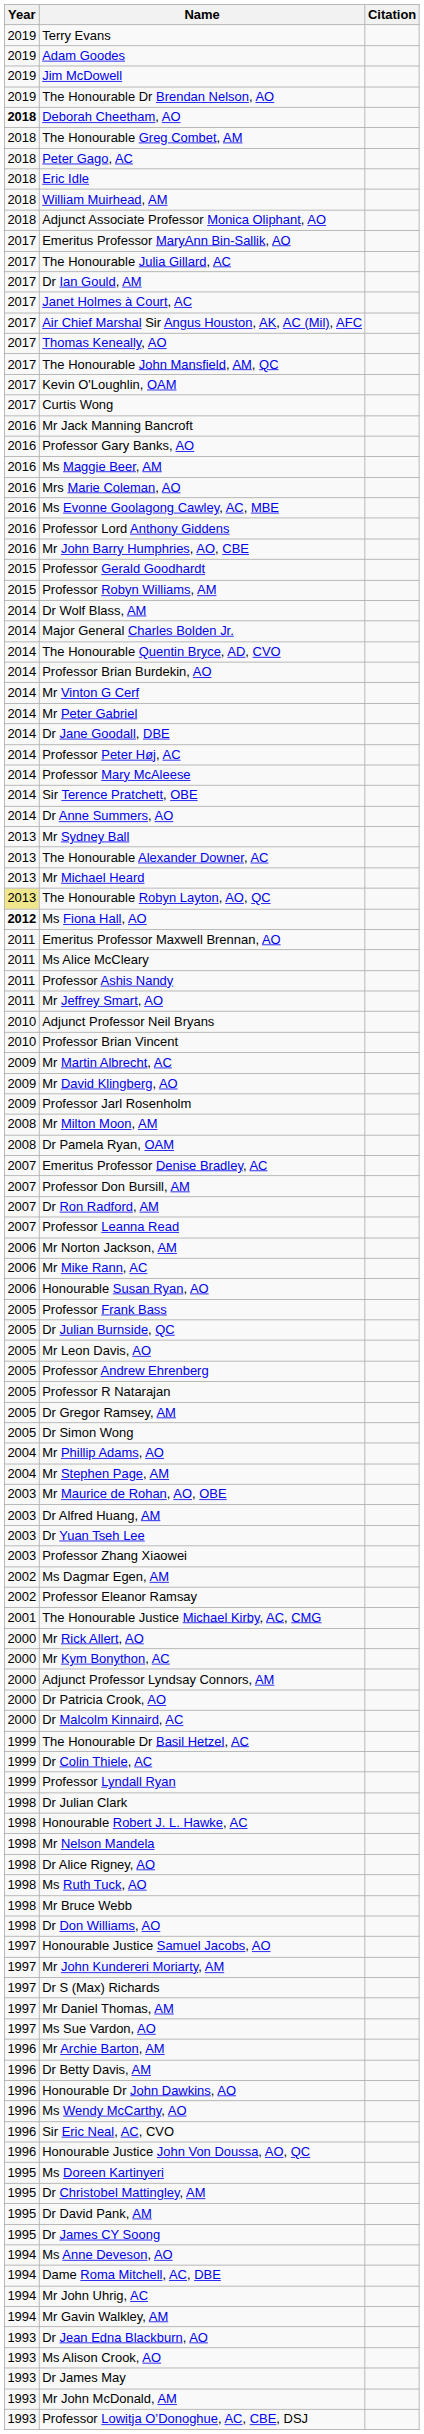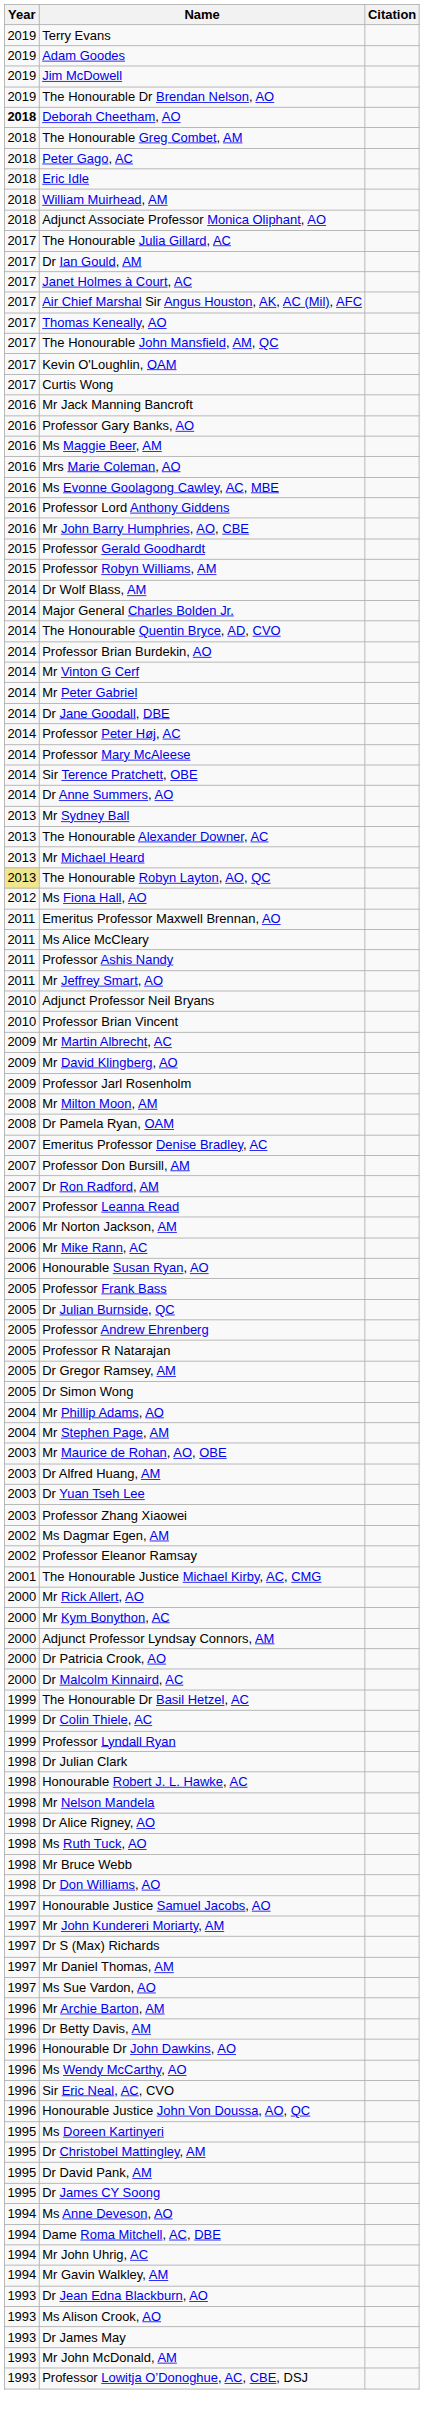 <table class="wikitable mw-collapsible autocollapse">
 <tr>
 <th>Year</th>
 <th>Name</th>
 <th>Citation</th>
 </tr>
 <tr>
 <td>2019</td>
 <td>Terry Evans</td>
 <td></td>
 </tr>
 <tr>
 <td>2019</td>
 <td><a href='#'>Adam Goodes</a></td>
 <td></td>
 </tr>
 <tr>
 <td>2019</td>
 <td><a href='#'>Jim McDowell</a></td>
 <td></td>
 </tr>
 <tr>
 <td>2019</td>
 <td>The Honourable Dr <a href='#'>Brendan Nelson</a>, <a href='#'>AO</a></td>
 <td></td>
 </tr>
 <tr>
 <td><strong>2018</strong></td>
 <td><a href='#'>Deborah Cheetham</a>, <a href='#'>AO</a></td>
 <td></td>
 </tr>
 <tr>
 <td>2018</td>
 <td>The Honourable <a href='#'>Greg Combet</a>, <a href='#'>AM</a></td>
 <td></td>
 </tr>
 <tr>
 <td>2018</td>
 <td><a href='#'>Peter Gago</a>, <a href='#'>AC</a></td>
 <td></td>
 </tr>
 <tr>
 <td>2018</td>
 <td><a href='#'>Eric Idle</a></td>
 <td></td>
 </tr>
 <tr>
 <td>2018</td>
 <td><a href='#'>William Muirhead</a>, <a href='#'>AM</a></td>
 <td></td>
 </tr>
 <tr>
 <td>2018</td>
 <td>Adjunct Associate Professor <a href='#'>Monica Oliphant</a>, <a href='#'>AO</a></td>
-<td></td>
-</tr>
-<tr>
-<td>2017</td>
-<td>Emeritus Professor <a href='#'>MaryAnn Bin-Sallik</a>, <a href='#'>AO</a></td>
 <td></td>
 </tr>
 <tr>
 <td>2017</td>
 <td>The Honourable <a href='#'>Julia Gillard</a>, <a href='#'>AC</a></td>
 <td></td>
 </tr>
 <tr>
 <td>2017</td>
 <td>Dr <a href='#'>Ian Gould</a>, <a href='#'>AM</a></td>
 <td></td>
 </tr>
 <tr>
 <td>2017</td>
 <td><a href='#'>Janet Holmes à Court</a>, <a href='#'>AC</a></td>
 <td></td>
 </tr>
 <tr>
 <td>2017</td>
 <td><a href='#'>Air Chief Marshal</a> Sir <a href='#'>Angus Houston</a>, <a href='#'>AK</a>, <a href='#'>AC (Mil)</a>, <a href='#'>AFC</a></td>
 <td></td>
 </tr>
 <tr>
 <td>2017</td>
 <td><a href='#'>Thomas Keneally</a>, <a href='#'>AO</a></td>
 <td></td>
 </tr>
 <tr>
 <td>2017</td>
 <td>The Honourable <a href='#'>John Mansfield</a>, <a href='#'>AM</a>, <a href='#'>QC</a></td>
 <td></td>
 </tr>
 <tr>
 <td>2017</td>
 <td>Kevin O'Loughlin, <a href='#'>OAM</a></td>
 <td></td>
 </tr>
 <tr>
 <td>2017</td>
 <td>Curtis Wong</td>
 <td></td>
 </tr>
 <tr>
 <td>2016</td>
 <td>Mr Jack Manning Bancroft</td>
 <td></td>
 </tr>
 <tr>
 <td>2016</td>
 <td>Professor Gary Banks, <a href='#'>AO</a></td>
 <td></td>
 </tr>
 <tr>
 <td>2016</td>
 <td>Ms <a href='#'>Maggie Beer</a>, <a href='#'>AM</a></td>
 <td></td>
 </tr>
 <tr>
 <td>2016</td>
 <td>Mrs <a href='#'>Marie Coleman</a>, <a href='#'>AO</a></td>
 <td></td>
 </tr>
 <tr>
 <td>2016</td>
 <td>Ms <a href='#'>Evonne Goolagong Cawley</a>, <a href='#'>AC</a>, <a href='#'>MBE</a></td>
 <td></td>
 </tr>
 <tr>
 <td>2016</td>
 <td>Professor Lord <a href='#'>Anthony Giddens</a></td>
 <td></td>
 </tr>
 <tr>
 <td>2016</td>
 <td>Mr <a href='#'>John Barry Humphries</a>, <a href='#'>AO</a>, <a href='#'>CBE</a></td>
 <td></td>
 </tr>
 <tr>
 <td>2015</td>
 <td>Professor <a href='#'>Gerald Goodhardt</a></td>
 <td></td>
 </tr>
 <tr>
 <td>2015</td>
 <td>Professor <a href='#'>Robyn Williams</a>, <a href='#'>AM</a></td>
 <td></td>
 </tr>
 <tr>
 <td>2014</td>
 <td>Dr Wolf Blass, <a href='#'>AM</a></td>
 <td></td>
 </tr>
 <tr>
 <td>2014</td>
 <td>Major General <a href='#'>Charles Bolden Jr.</a></td>
 <td></td>
 </tr>
 <tr>
 <td>2014</td>
 <td>The Honourable <a href='#'>Quentin Bryce</a>, <a href='#'>AD</a>, <a href='#'>CVO</a></td>
 <td></td>
 </tr>
 <tr>
 <td>2014</td>
 <td>Professor Brian Burdekin, <a href='#'>AO</a></td>
 <td></td>
 </tr>
 <tr>
 <td>2014</td>
 <td>Mr <a href='#'>Vinton G Cerf</a></td>
 <td></td>
 </tr>
 <tr>
 <td>2014</td>
 <td>Mr <a href='#'>Peter Gabriel</a></td>
 <td></td>
 </tr>
 <tr>
 <td>2014</td>
 <td>Dr <a href='#'>Jane Goodall</a>, <a href='#'>DBE</a></td>
 <td></td>
 </tr>
 <tr>
 <td>2014</td>
 <td>Professor <a href='#'>Peter Høj</a>, <a href='#'>AC</a></td>
 <td></td>
 </tr>
 <tr>
 <td>2014</td>
 <td>Professor <a href='#'>Mary McAleese</a></td>
 <td></td>
 </tr>
 <tr>
 <td>2014</td>
 <td>Sir <a href='#'>Terence Pratchett</a>, <a href='#'>OBE</a></td>
 <td></td>
 </tr>
 <tr>
 <td>2014</td>
 <td>Dr <a href='#'>Anne Summers</a>, <a href='#'>AO</a></td>
 <td></td>
 </tr>
 <tr>
 <td>2013</td>
 <td>Mr <a href='#'>Sydney Ball</a></td>
 <td></td>
 </tr>
 <tr>
 <td>2013</td>
 <td>The Honourable <a href='#'>Alexander Downer</a>, <a href='#'>AC</a></td>
 <td></td>
 </tr>
 <tr>
 <td>2013</td>
 <td>Mr <a href='#'>Michael Heard</a></td>
 <td></td>
 </tr>
 <tr>
 <td style="background: khaki;">2013</td>
 <td>The Honourable <a href='#'>Robyn Layton</a>, <a href='#'>AO</a>, <a href='#'>QC</a></td>
 <td></td>
 </tr>
 <tr>
-<td><strong>2012</strong></td>
+<td>2012</td>
 <td>Ms <a href='#'>Fiona Hall</a>, <a href='#'>AO</a></td>
 <td></td>
 </tr>
 <tr>
 <td>2011</td>
 <td>Emeritus Professor Maxwell Brennan, <a href='#'>AO</a></td>
 <td></td>
 </tr>
 <tr>
 <td>2011</td>
 <td>Ms Alice McCleary</td>
 <td></td>
 </tr>
 <tr>
 <td>2011</td>
 <td>Professor <a href='#'>Ashis Nandy</a></td>
 <td></td>
 </tr>
 <tr>
 <td>2011</td>
 <td>Mr <a href='#'>Jeffrey Smart</a>, <a href='#'>AO</a></td>
 <td></td>
 </tr>
 <tr>
 <td>2010</td>
 <td>Adjunct Professor Neil Bryans</td>
 <td></td>
 </tr>
 <tr>
 <td>2010</td>
 <td>Professor Brian Vincent</td>
 <td></td>
 </tr>
 <tr>
 <td>2009</td>
 <td>Mr <a href='#'>Martin Albrecht</a>, <a href='#'>AC</a></td>
 <td></td>
 </tr>
 <tr>
 <td>2009</td>
 <td>Mr <a href='#'>David Klingberg</a>, <a href='#'>AO</a></td>
 <td></td>
 </tr>
 <tr>
 <td>2009</td>
 <td>Professor Jarl Rosenholm</td>
 <td></td>
 </tr>
 <tr>
 <td>2008</td>
 <td>Mr <a href='#'>Milton Moon</a>, <a href='#'>AM</a></td>
 <td></td>
 </tr>
 <tr>
 <td>2008</td>
 <td>Dr Pamela Ryan, <a href='#'>OAM</a></td>
 <td></td>
 </tr>
 <tr>
 <td>2007</td>
 <td>Emeritus Professor <a href='#'>Denise Bradley</a>, <a href='#'>AC</a></td>
 <td></td>
 </tr>
 <tr>
 <td>2007</td>
 <td>Professor Don Bursill, <a href='#'>AM</a></td>
 <td></td>
 </tr>
 <tr>
 <td>2007</td>
 <td>Dr <a href='#'>Ron Radford</a>, <a href='#'>AM</a></td>
 <td></td>
 </tr>
 <tr>
 <td>2007</td>
 <td>Professor <a href='#'>Leanna Read</a></td>
 <td></td>
 </tr>
 <tr>
 <td>2006</td>
 <td>Mr Norton Jackson, <a href='#'>AM</a></td>
 <td></td>
 </tr>
 <tr>
 <td>2006</td>
 <td>Mr <a href='#'>Mike Rann</a>, <a href='#'>AC</a></td>
 <td></td>
 </tr>
 <tr>
 <td>2006</td>
 <td>Honourable <a href='#'>Susan Ryan</a>, <a href='#'>AO</a></td>
 <td></td>
 </tr>
 <tr>
 <td>2005</td>
 <td>Professor <a href='#'>Frank Bass</a></td>
 <td></td>
 </tr>
 <tr>
 <td>2005</td>
 <td>Dr <a href='#'>Julian Burnside</a>, <a href='#'>QC</a></td>
-<td></td>
-</tr>
-<tr>
-<td>2005</td>
-<td>Mr Leon Davis, <a href='#'>AO</a></td>
 <td></td>
 </tr>
 <tr>
 <td>2005</td>
 <td>Professor <a href='#'>Andrew Ehrenberg</a></td>
 <td></td>
 </tr>
 <tr>
 <td>2005</td>
 <td>Professor R Natarajan</td>
 <td></td>
 </tr>
 <tr>
 <td>2005</td>
 <td>Dr Gregor Ramsey, <a href='#'>AM</a></td>
 <td></td>
 </tr>
 <tr>
 <td>2005</td>
 <td>Dr Simon Wong</td>
 <td></td>
 </tr>
 <tr>
 <td>2004</td>
 <td>Mr <a href='#'>Phillip Adams</a>, <a href='#'>AO</a></td>
 <td></td>
 </tr>
 <tr>
 <td>2004</td>
 <td>Mr <a href='#'>Stephen Page</a>, <a href='#'>AM</a></td>
 <td></td>
 </tr>
 <tr>
 <td>2003</td>
 <td>Mr <a href='#'>Maurice de Rohan</a>, <a href='#'>AO</a>, <a href='#'>OBE</a></td>
 <td></td>
 </tr>
 <tr>
 <td>2003</td>
 <td>Dr Alfred Huang, <a href='#'>AM</a></td>
 <td></td>
 </tr>
 <tr>
 <td>2003</td>
 <td>Dr <a href='#'>Yuan Tseh Lee</a></td>
 <td></td>
 </tr>
 <tr>
 <td>2003</td>
 <td>Professor Zhang Xiaowei</td>
 <td></td>
 </tr>
 <tr>
 <td>2002</td>
 <td>Ms Dagmar Egen, <a href='#'>AM</a></td>
 <td></td>
 </tr>
 <tr>
 <td>2002</td>
 <td>Professor Eleanor Ramsay</td>
 <td></td>
 </tr>
 <tr>
 <td>2001</td>
 <td>The Honourable Justice <a href='#'>Michael Kirby</a>, <a href='#'>AC</a>, <a href='#'>CMG</a></td>
 <td></td>
 </tr>
 <tr>
 <td>2000</td>
 <td>Mr <a href='#'>Rick Allert</a>, <a href='#'>AO</a></td>
 <td></td>
 </tr>
 <tr>
 <td>2000</td>
 <td>Mr <a href='#'>Kym Bonython</a>, <a href='#'>AC</a></td>
 <td></td>
 </tr>
 <tr>
 <td>2000</td>
 <td>Adjunct Professor Lyndsay Connors, <a href='#'>AM</a></td>
 <td></td>
 </tr>
 <tr>
 <td>2000</td>
 <td>Dr Patricia Crook, <a href='#'>AO</a></td>
 <td></td>
 </tr>
 <tr>
 <td>2000</td>
 <td>Dr <a href='#'>Malcolm Kinnaird</a>, <a href='#'>AC</a></td>
 <td></td>
 </tr>
 <tr>
 <td>1999</td>
 <td>The Honourable Dr <a href='#'>Basil Hetzel</a>, <a href='#'>AC</a></td>
 <td></td>
 </tr>
 <tr>
 <td>1999</td>
 <td>Dr <a href='#'>Colin Thiele</a>, <a href='#'>AC</a></td>
 <td></td>
 </tr>
 <tr>
 <td>1999</td>
 <td>Professor <a href='#'>Lyndall Ryan</a></td>
 <td></td>
 </tr>
 <tr>
 <td>1998</td>
 <td>Dr Julian Clark</td>
 <td></td>
 </tr>
 <tr>
 <td>1998</td>
 <td>Honourable <a href='#'>Robert J. L. Hawke</a>, <a href='#'>AC</a></td>
 <td></td>
 </tr>
 <tr>
 <td>1998</td>
 <td>Mr <a href='#'>Nelson Mandela</a></td>
 <td></td>
 </tr>
 <tr>
 <td>1998</td>
 <td>Dr Alice Rigney, <a href='#'>AO</a></td>
 <td></td>
 </tr>
 <tr>
 <td>1998</td>
 <td>Ms <a href='#'>Ruth Tuck</a>, <a href='#'>AO</a></td>
 <td></td>
 </tr>
 <tr>
 <td>1998</td>
 <td>Mr Bruce Webb</td>
 <td></td>
 </tr>
 <tr>
 <td>1998</td>
 <td>Dr <a href='#'>Don Williams</a>, <a href='#'>AO</a></td>
 <td></td>
 </tr>
 <tr>
 <td>1997</td>
 <td>Honourable Justice <a href='#'>Samuel Jacobs</a>, <a href='#'>AO</a></td>
 <td></td>
 </tr>
 <tr>
 <td>1997</td>
 <td>Mr <a href='#'>John Kundereri Moriarty</a>, <a href='#'>AM</a></td>
 <td></td>
 </tr>
 <tr>
 <td>1997</td>
 <td>Dr S (Max) Richards</td>
 <td></td>
 </tr>
 <tr>
 <td>1997</td>
 <td>Mr Daniel Thomas, <a href='#'>AM</a></td>
 <td></td>
 </tr>
 <tr>
 <td>1997</td>
 <td>Ms Sue Vardon, <a href='#'>AO</a></td>
 <td></td>
 </tr>
 <tr>
 <td>1996</td>
 <td>Mr <a href='#'>Archie Barton</a>, <a href='#'>AM</a></td>
 <td></td>
 </tr>
 <tr>
 <td>1996</td>
 <td>Dr Betty Davis, <a href='#'>AM</a></td>
 <td></td>
 </tr>
 <tr>
 <td>1996</td>
 <td>Honourable Dr <a href='#'>John Dawkins</a>, <a href='#'>AO</a></td>
 <td></td>
 </tr>
 <tr>
 <td>1996</td>
 <td>Ms <a href='#'>Wendy McCarthy</a>, <a href='#'>AO</a></td>
 <td></td>
 </tr>
 <tr>
 <td>1996</td>
 <td>Sir <a href='#'>Eric Neal</a>, <a href='#'>AC</a>, CVO</td>
 <td></td>
 </tr>
 <tr>
 <td>1996</td>
 <td>Honourable Justice <a href='#'>John Von Doussa</a>, <a href='#'>AO</a>, <a href='#'>QC</a></td>
 <td></td>
 </tr>
 <tr>
 <td>1995</td>
 <td>Ms <a href='#'>Doreen Kartinyeri</a></td>
 <td></td>
 </tr>
 <tr>
 <td>1995</td>
 <td>Dr <a href='#'>Christobel Mattingley</a>, <a href='#'>AM</a></td>
 <td></td>
 </tr>
 <tr>
 <td>1995</td>
 <td>Dr David Pank, <a href='#'>AM</a></td>
 <td></td>
 </tr>
 <tr>
 <td>1995</td>
 <td>Dr <a href='#'>James CY Soong</a></td>
 <td></td>
 </tr>
 <tr>
 <td>1994</td>
 <td>Ms <a href='#'>Anne Deveson</a>, <a href='#'>AO</a></td>
 <td></td>
 </tr>
 <tr>
 <td>1994</td>
 <td>Dame <a href='#'>Roma Mitchell</a>, <a href='#'>AC</a>, <a href='#'>DBE</a></td>
 <td></td>
 </tr>
 <tr>
 <td>1994</td>
 <td>Mr John Uhrig, <a href='#'>AC</a></td>
 <td></td>
 </tr>
 <tr>
 <td>1994</td>
 <td>Mr Gavin Walkley, <a href='#'>AM</a></td>
 <td></td>
 </tr>
 <tr>
 <td>1993</td>
 <td>Dr <a href='#'>Jean Edna Blackburn</a>, <a href='#'>AO</a></td>
 <td></td>
 </tr>
 <tr>
 <td>1993</td>
 <td>Ms Alison Crook, <a href='#'>AO</a></td>
 <td></td>
 </tr>
 <tr>
 <td>1993</td>
 <td>Dr James May</td>
 <td></td>
 </tr>
 <tr>
 <td>1993</td>
 <td>Mr John McDonald, <a href='#'>AM</a></td>
 <td></td>
 </tr>
 <tr>
 <td>1993</td>
 <td>Professor <a href='#'>Lowitja O’Donoghue</a>, <a href='#'>AC</a>, <a href='#'>CBE</a>, DSJ</td>
 <td></td>
 </tr>
 </table>
